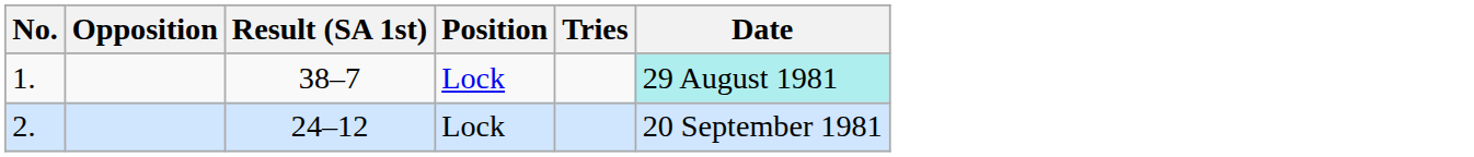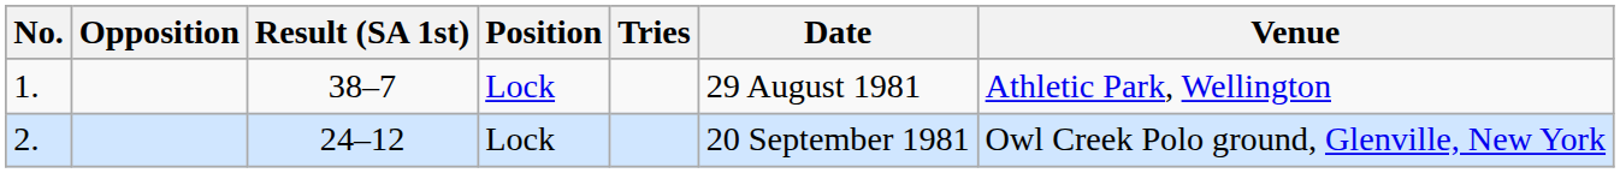 <table class="wikitable sortable">
 <tr>
 <th>No.</th>
 <th>Opposition</th>
 <th>Result (SA 1st)</th>
 <th>Position</th>
 <th>Tries</th>
 <th>Date</th>
+<th>Venue</th>
 </tr>
 <tr>
 <td>1.</td>
 <td></td>
 <td align="center">38–7</td>
 <td><a href='#'>Lock</a></td>
 <td></td>
-<td style="background: paleturquoise;">29 August 1981</td>
+<td>29 August 1981</td>
+<td><a href='#'>Athletic Park</a>, <a href='#'>Wellington</a></td>
 </tr>
 <tr style="background: #D0E6FF;">
 <td>2.</td>
 <td></td>
 <td align="center">24–12</td>
 <td>Lock</td>
 <td></td>
 <td>20 September 1981</td>
+<td>Owl Creek Polo ground, <a href='#'>Glenville, New York</a></td>
 </tr>
 </table>
